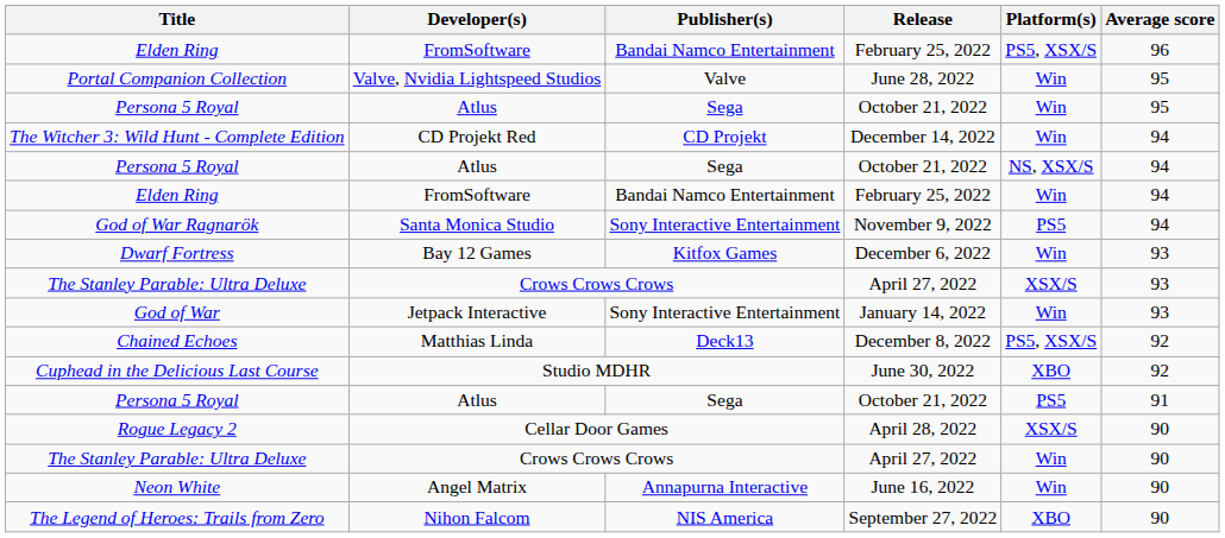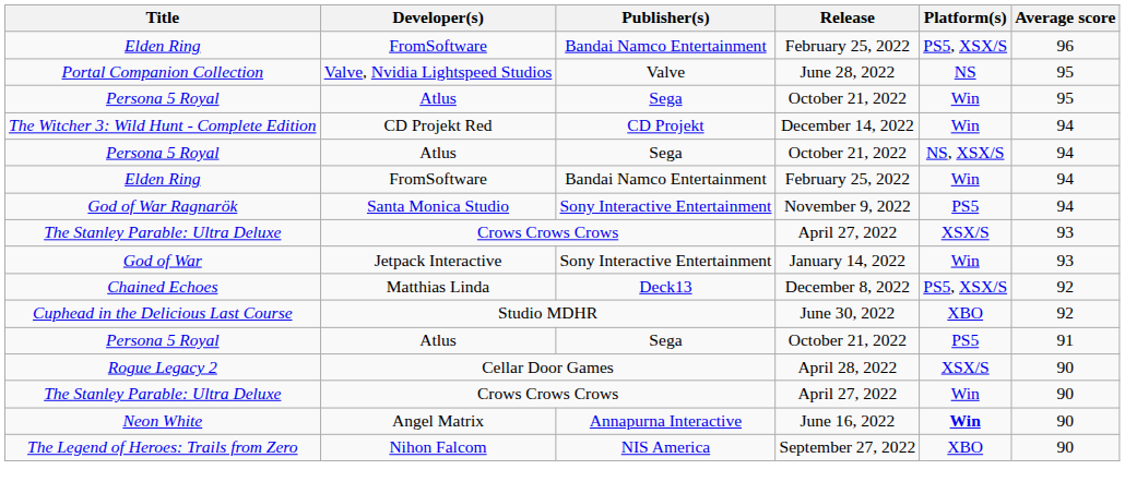 <table class="wikitable sortable" style="text-align:center;">
 <tr>
 <th>Title</th>
 <th>Developer(s)</th>
 <th>Publisher(s)</th>
 <th>Release</th>
 <th>Platform(s)</th>
 <th>Average score</th>
 </tr>
 <tr>
 <td><em><a href='#'>Elden Ring</a></em></td>
 <td><a href='#'>FromSoftware</a></td>
 <td><a href='#'>Bandai Namco Entertainment</a></td>
 <td>February 25, 2022</td>
 <td><a href='#'>PS5</a>, <a href='#'>XSX/S</a></td>
 <td>96</td>
 </tr>
 <tr>
 <td><em><a href='#'>Portal Companion Collection</a></em></td>
 <td><a href='#'>Valve</a>, <a href='#'>Nvidia Lightspeed Studios</a></td>
 <td Valve Corporation>Valve</td>
 <td>June 28, 2022</td>
-<td><a href='#'>Win</a></td>
+<td><a href='#'>NS</a></td>
 <td>95</td>
 </tr>
 <tr>
 <td><em><a href='#'>Persona 5 Royal</a></em></td>
 <td><a href='#'>Atlus</a></td>
 <td><a href='#'>Sega</a></td>
 <td>October 21, 2022</td>
 <td><a href='#'>Win</a></td>
 <td>95</td>
 </tr>
 <tr>
 <td><em><a href='#'>The Witcher 3: Wild Hunt - Complete Edition</a></em></td>
 <td>CD Projekt Red</td>
 <td><a href='#'>CD Projekt</a></td>
 <td>December 14, 2022</td>
 <td><a href='#'>Win</a></td>
 <td>94</td>
 </tr>
 <tr>
 <td><em><a href='#'>Persona 5 Royal</a></em></td>
 <td>Atlus</td>
 <td>Sega</td>
 <td>October 21, 2022</td>
 <td><a href='#'>NS</a>, <a href='#'>XSX/S</a></td>
 <td>94</td>
 </tr>
 <tr>
 <td><em><a href='#'>Elden Ring</a></em></td>
 <td>FromSoftware</td>
 <td>Bandai Namco Entertainment</td>
 <td>February 25, 2022</td>
 <td><a href='#'>Win</a></td>
 <td>94</td>
 </tr>
 <tr>
 <td><em><a href='#'>God of War Ragnarök</a></em></td>
 <td><a href='#'>Santa Monica Studio</a></td>
 <td><a href='#'>Sony Interactive Entertainment</a></td>
 <td>November 9, 2022</td>
 <td><a href='#'>PS5</a></td>
 <td>94</td>
-</tr>
-<tr>
-<td><em><a href='#'>Dwarf Fortress</a></em></td>
-<td>Bay 12 Games</td>
-<td><a href='#'>Kitfox Games</a></td>
-<td>December 6, 2022</td>
-<td><a href='#'>Win</a></td>
-<td>93</td>
 </tr>
 <tr>
 <td><em><a href='#'>The Stanley Parable: Ultra Deluxe</a></em></td>
 <td colspan="2"><a href='#'>Crows Crows Crows</a></td>
 <td>April 27, 2022</td>
 <td><a href='#'>XSX/S</a></td>
 <td>93</td>
 </tr>
 <tr>
 <td><em><a href='#'>God of War</a></em></td>
 <td>Jetpack Interactive</td>
 <td>Sony Interactive Entertainment</td>
 <td>January 14, 2022</td>
 <td><a href='#'>Win</a></td>
 <td>93</td>
 </tr>
 <tr>
 <td><em><a href='#'>Chained Echoes</a></em></td>
 <td>Matthias Linda</td>
 <td><a href='#'>Deck13</a></td>
 <td>December 8, 2022</td>
 <td><a href='#'>PS5</a>, <a href='#'>XSX/S</a></td>
 <td>92</td>
 </tr>
 <tr>
 <td><em><a href='#'>Cuphead in the Delicious Last Course</a></em></td>
 <td colspan="2">Studio MDHR</td>
 <td>June 30, 2022</td>
 <td><a href='#'>XBO</a></td>
 <td>92</td>
 </tr>
 <tr>
 <td><em><a href='#'>Persona 5 Royal</a></em></td>
 <td>Atlus</td>
 <td>Sega</td>
 <td>October 21, 2022</td>
 <td><a href='#'>PS5</a></td>
 <td>91</td>
 </tr>
 <tr>
 <td><em><a href='#'>Rogue Legacy 2</a></em></td>
 <td colspan="2">Cellar Door Games</td>
 <td>April 28, 2022</td>
 <td><a href='#'>XSX/S</a></td>
 <td>90</td>
 </tr>
 <tr>
 <td><em><a href='#'>The Stanley Parable: Ultra Deluxe</a></em></td>
 <td colspan="2">Crows Crows Crows</td>
 <td>April 27, 2022</td>
 <td><a href='#'>Win</a></td>
 <td>90</td>
 </tr>
 <tr>
 <td><em><a href='#'>Neon White</a></em></td>
 <td>Angel Matrix</td>
 <td><a href='#'>Annapurna Interactive</a></td>
 <td>June 16, 2022</td>
-<td><a href='#'>Win</a></td>
+<td><strong><a href='#'>Win</a></strong></td>
 <td>90</td>
 </tr>
 <tr>
 <td><em><a href='#'>The Legend of Heroes: Trails from Zero</a></em></td>
 <td><a href='#'>Nihon Falcom</a></td>
 <td><a href='#'>NIS America</a></td>
 <td>September 27, 2022</td>
 <td><a href='#'>XBO</a></td>
 <td>90</td>
 </tr>
 </table>
